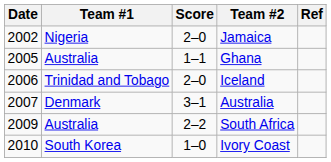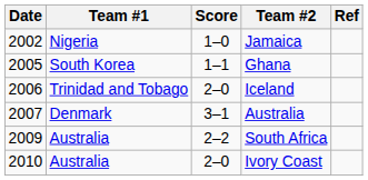 <table class="wikitable sortable">
 <tr>
 <th>Date</th>
 <th>Team #1</th>
 <th>Score</th>
 <th>Team #2</th>
 <th>Ref</th>
 </tr>
 <tr>
 <td>2002</td>
 <td><a href='#'>Nigeria</a></td>
-<td align=center>2–0</td>
+<td align=center>1–0</td>
 <td><a href='#'>Jamaica</a></td>
 <td></td>
 </tr>
 <tr>
 <td>2005</td>
-<td><a href='#'>Australia</a></td>
+<td><a href='#'>South Korea</a></td>
 <td align=center>1–1</td>
 <td><a href='#'>Ghana</a></td>
 <td></td>
 </tr>
 <tr>
 <td>2006</td>
 <td><a href='#'>Trinidad and Tobago</a></td>
 <td align=center>2–0</td>
 <td><a href='#'>Iceland</a></td>
 <td></td>
 </tr>
 <tr>
 <td>2007</td>
 <td><a href='#'>Denmark</a></td>
 <td align=center>3–1</td>
 <td><a href='#'>Australia</a></td>
 <td></td>
 </tr>
 <tr>
 <td>2009</td>
 <td><a href='#'>Australia</a></td>
 <td align=center>2–2</td>
 <td><a href='#'>South Africa</a></td>
 <td></td>
 </tr>
 <tr>
 <td>2010</td>
-<td><a href='#'>South Korea</a></td>
-<td align=center>1–0</td>
+<td><a href='#'>Australia</a></td>
+<td align=center>2–0</td>
 <td><a href='#'>Ivory Coast</a></td>
 <td></td>
 </tr>
 </table>
